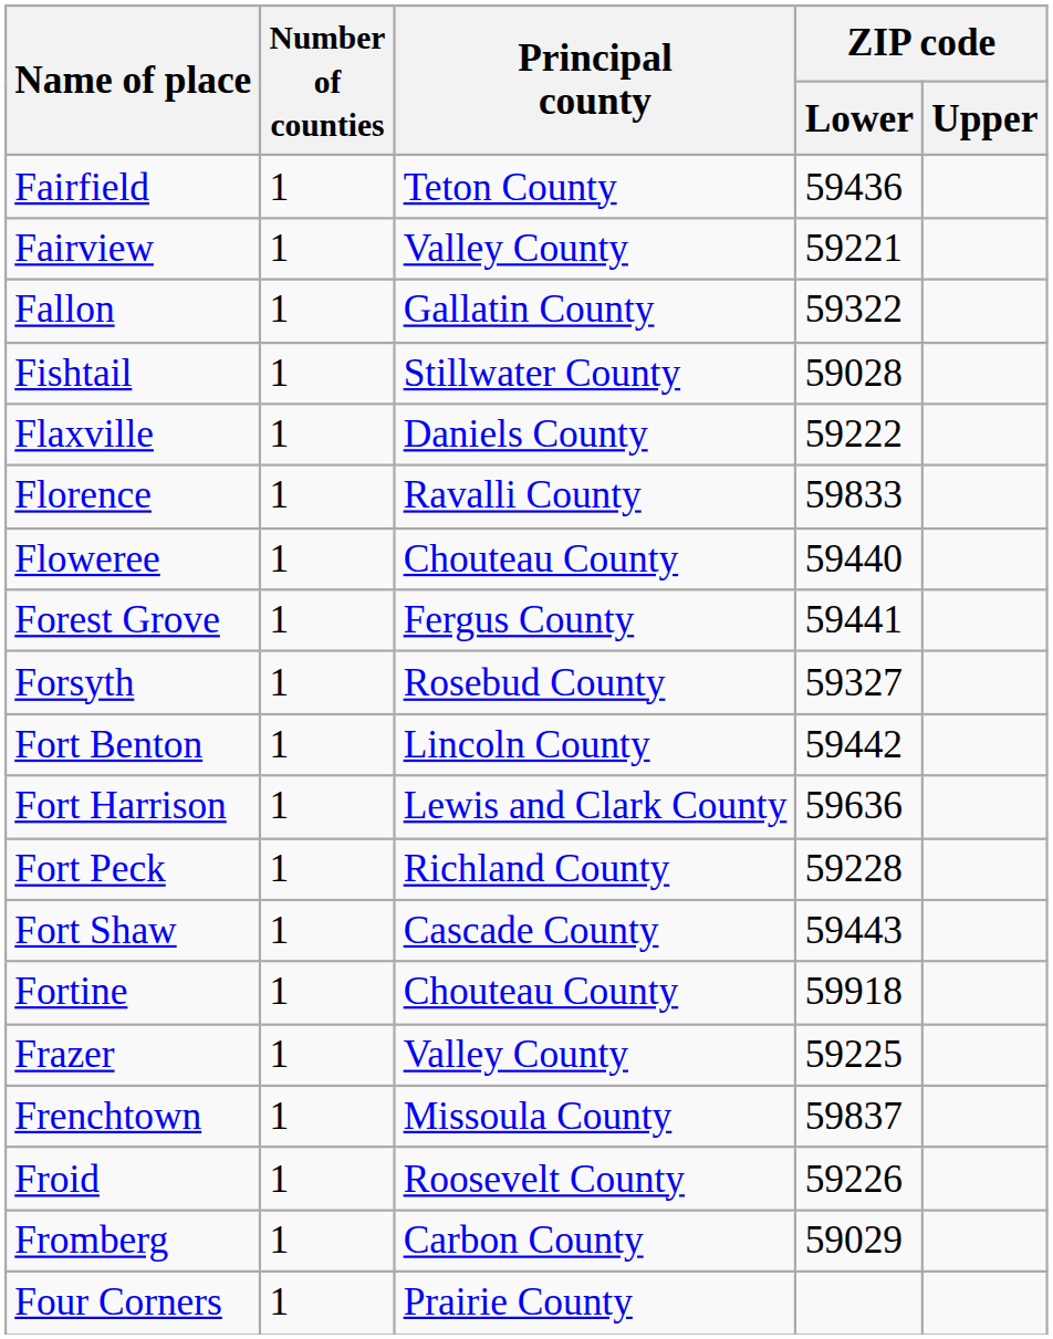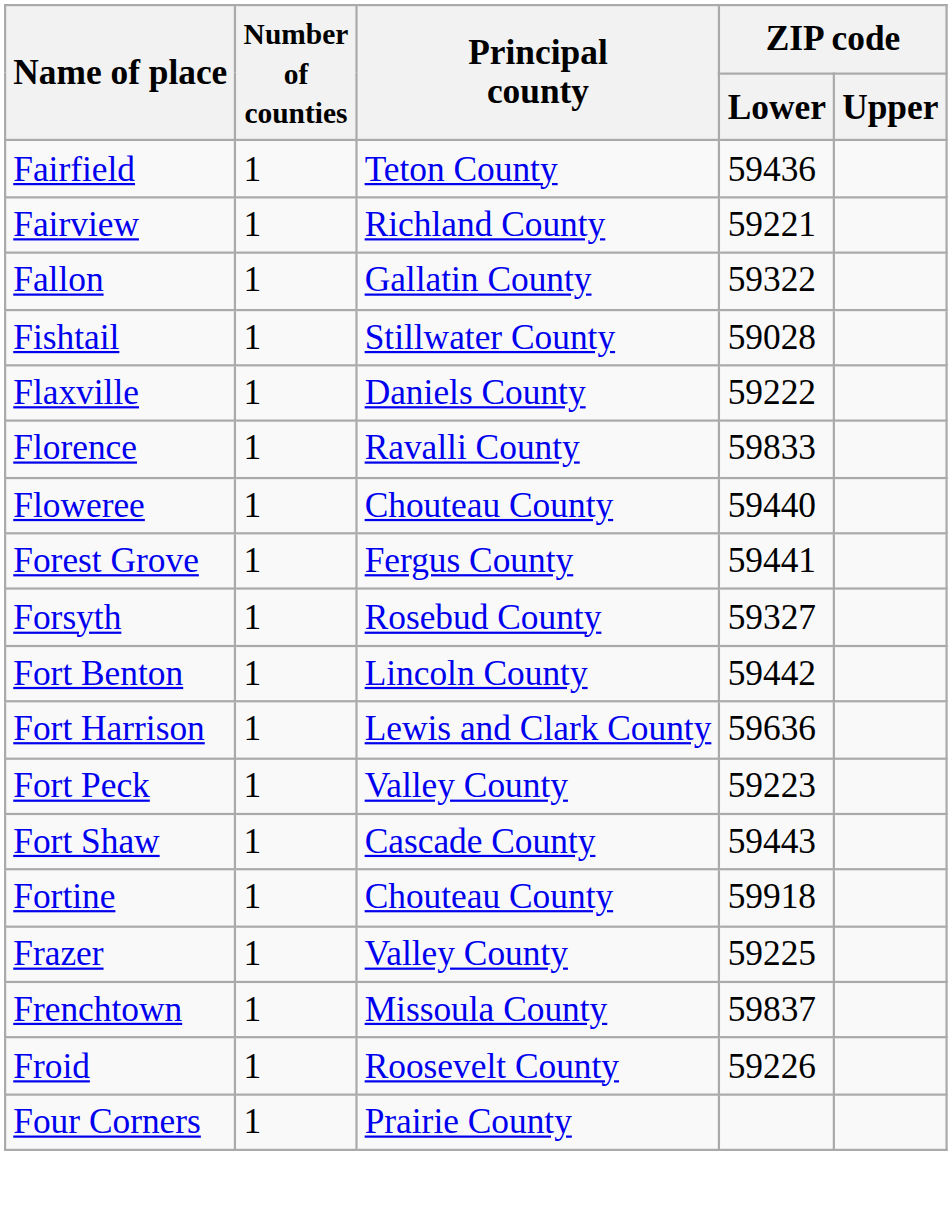 <table class=wikitable>
 <tr>
 <th rowspan=2>Name of place</th>
 <th rowspan=2><small>Number <br>of<br>counties</small></th>
 <th rowspan=2>Principal <br> county</th>
 <th colspan=2>ZIP code</th>
 </tr>
 <tr>
 <th>Lower</th>
 <th>Upper</th>
 </tr>
 <tr>
 <td><a href='#'>Fairfield</a></td>
 <td>1</td>
 <td><a href='#'>Teton County</a></td>
 <td>59436</td>
 <td></td>
 </tr>
 <tr>
 <td><a href='#'>Fairview</a></td>
 <td>1</td>
-<td><a href='#'>Valley County</a></td>
+<td><a href='#'>Richland County</a></td>
 <td>59221</td>
 <td></td>
 </tr>
 <tr>
 <td><a href='#'>Fallon</a></td>
 <td>1</td>
 <td><a href='#'>Gallatin County</a></td>
 <td>59322</td>
 <td></td>
 </tr>
 <tr>
 <td><a href='#'>Fishtail</a></td>
 <td>1</td>
 <td><a href='#'>Stillwater County</a></td>
 <td>59028</td>
 <td></td>
 </tr>
 <tr>
 <td><a href='#'>Flaxville</a></td>
 <td>1</td>
 <td><a href='#'>Daniels County</a></td>
 <td>59222</td>
 <td></td>
 </tr>
 <tr>
 <td><a href='#'>Florence</a></td>
 <td>1</td>
 <td><a href='#'>Ravalli County</a></td>
 <td>59833</td>
 <td></td>
 </tr>
 <tr>
 <td><a href='#'>Floweree</a></td>
 <td>1</td>
 <td><a href='#'>Chouteau County</a></td>
 <td>59440</td>
 <td></td>
 </tr>
 <tr>
 <td><a href='#'>Forest Grove</a></td>
 <td>1</td>
 <td><a href='#'>Fergus County</a></td>
 <td>59441</td>
 <td></td>
 </tr>
 <tr>
 <td><a href='#'>Forsyth</a></td>
 <td>1</td>
 <td><a href='#'>Rosebud County</a></td>
 <td>59327</td>
 <td></td>
 </tr>
 <tr>
 <td><a href='#'>Fort Benton</a></td>
 <td>1</td>
 <td><a href='#'>Lincoln County</a></td>
 <td>59442</td>
 <td></td>
 </tr>
 <tr>
 <td><a href='#'>Fort Harrison</a></td>
 <td>1</td>
 <td><a href='#'>Lewis and Clark County</a></td>
 <td>59636</td>
 <td></td>
 </tr>
 <tr>
 <td><a href='#'>Fort Peck</a></td>
 <td>1</td>
-<td><a href='#'>Richland County</a></td>
-<td>59228</td>
+<td><a href='#'>Valley County</a></td>
+<td>59223</td>
 <td></td>
 </tr>
 <tr>
 <td><a href='#'>Fort Shaw</a></td>
 <td>1</td>
 <td><a href='#'>Cascade County</a></td>
 <td>59443</td>
 <td></td>
 </tr>
 <tr>
 <td><a href='#'>Fortine</a></td>
 <td>1</td>
 <td><a href='#'>Chouteau County</a></td>
 <td>59918</td>
 <td></td>
 </tr>
 <tr>
 <td><a href='#'>Frazer</a></td>
 <td>1</td>
 <td><a href='#'>Valley County</a></td>
 <td>59225</td>
 <td></td>
 </tr>
 <tr>
 <td><a href='#'>Frenchtown</a></td>
 <td>1</td>
 <td><a href='#'>Missoula County</a></td>
 <td>59837</td>
 <td></td>
 </tr>
 <tr>
 <td><a href='#'>Froid</a></td>
 <td>1</td>
 <td><a href='#'>Roosevelt County</a></td>
 <td>59226</td>
 <td></td>
 </tr>
 <tr>
-<td><a href='#'>Fromberg</a></td>
-<td>1</td>
-<td><a href='#'>Carbon County</a></td>
-<td>59029</td>
-<td></td>
-</tr>
-<tr>
 <td><a href='#'>Four Corners</a></td>
 <td>1</td>
 <td><a href='#'>Prairie County</a></td>
 <td></td>
 <td></td>
 </tr>
 </table>
